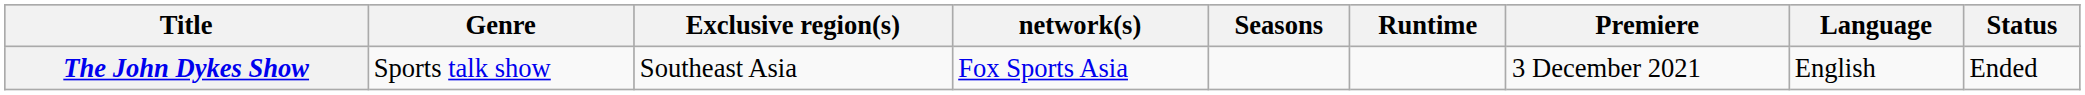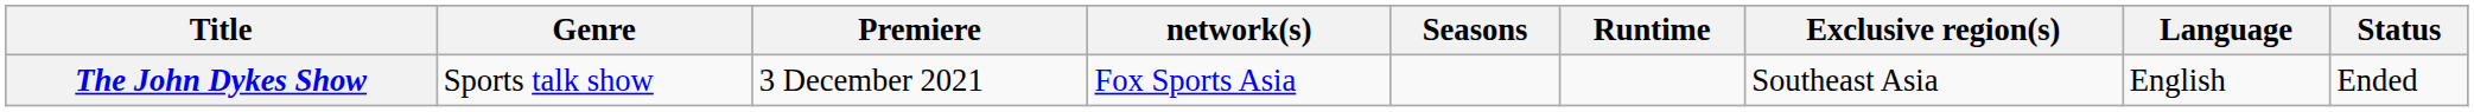 <table class="wikitable plainrowheaders sortable" style="width:99%;">
 <tr>
 <th>Title</th>
 <th>Genre</th>
-<th>Exclusive region(s)</th>
+<th>Premiere</th>
 <th> network(s)</th>
 <th>Seasons</th>
 <th>Runtime</th>
-<th>Premiere</th>
+<th>Exclusive region(s)</th>
 <th>Language</th>
 <th>Status</th>
 </tr>
 <tr>
 <th scope="row"><em><a href='#'>The John Dykes Show</a></em></th>
 <td>Sports <a href='#'>talk show</a></td>
-<td>Southeast Asia</td>
+<td>3 December 2021</td>
 <td><a href='#'>Fox Sports Asia</a></td>
 <td></td>
 <td></td>
-<td>3 December 2021</td>
+<td>Southeast Asia</td>
 <td>English</td>
 <td>Ended</td>
 </tr>
 </table>
